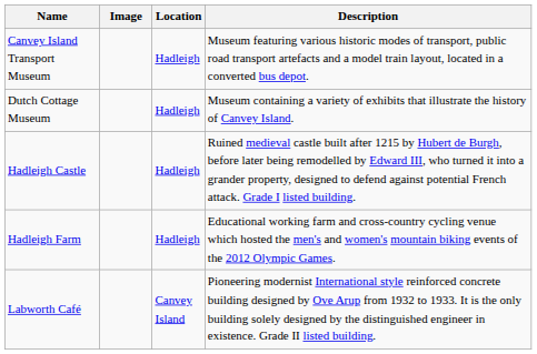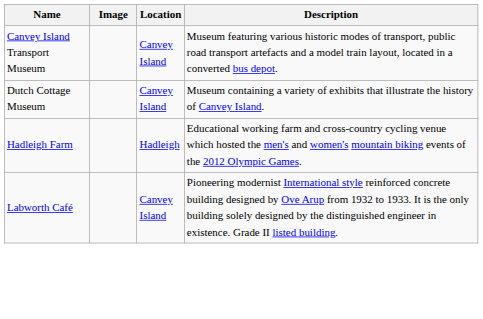 <table class="wikitable sortable" style="font-size:90%;width:100%;border:0px;text-align:left;line-height:150%;">
 <tr>
 <th width="18%">Name</th>
 <th width="10%" class="unsortable">Image</th>
 <th width="10%">Location</th>
 <th width="62%" class="unsortable">Description</th>
 </tr>
 <tr>
 <td><a href='#'>Canvey Island</a> Transport Museum</td>
 <td></td>
-<td><a href='#'>Hadleigh</a></td>
+<td><a href='#'>Canvey Island</a></td>
 <td>Museum featuring various historic modes of transport, public road transport artefacts and a model train layout, located in a converted <a href='#'>bus depot</a>.</td>
 </tr>
 <tr>
 <td>Dutch Cottage Museum</td>
 <td></td>
-<td><a href='#'>Hadleigh</a></td>
+<td><a href='#'>Canvey Island</a></td>
 <td>Museum containing a variety of exhibits that illustrate the history of <a href='#'>Canvey Island</a>.</td>
-</tr>
-<tr>
-<td><a href='#'>Hadleigh Castle</a></td>
-<td></td>
-<td><a href='#'>Hadleigh</a></td>
-<td>Ruined <a href='#'>medieval</a> castle built after 1215 by <a href='#'>Hubert de Burgh</a>, before later being remodelled by <a href='#'>Edward III</a>, who turned it into a grander property, designed to defend against potential French attack. <a href='#'>Grade I</a> <a href='#'>listed building</a>.</td>
 </tr>
 <tr>
 <td><a href='#'>Hadleigh Farm</a></td>
 <td></td>
 <td><a href='#'>Hadleigh</a></td>
 <td>Educational working farm and cross-country cycling venue which hosted the <a href='#'>men's</a> and <a href='#'>women's</a> <a href='#'>mountain biking</a> events of the <a href='#'>2012 Olympic Games</a>.</td>
 </tr>
 <tr>
 <td><a href='#'>Labworth Café</a></td>
 <td></td>
 <td><a href='#'>Canvey Island</a></td>
 <td>Pioneering modernist <a href='#'>International style</a> reinforced concrete building designed by <a href='#'>Ove Arup</a> from 1932 to 1933. It is the only building solely designed by the distinguished engineer in existence. Grade II <a href='#'>listed building</a>.</td>
 </tr>
 <tr>
 </tr>
 </table>
